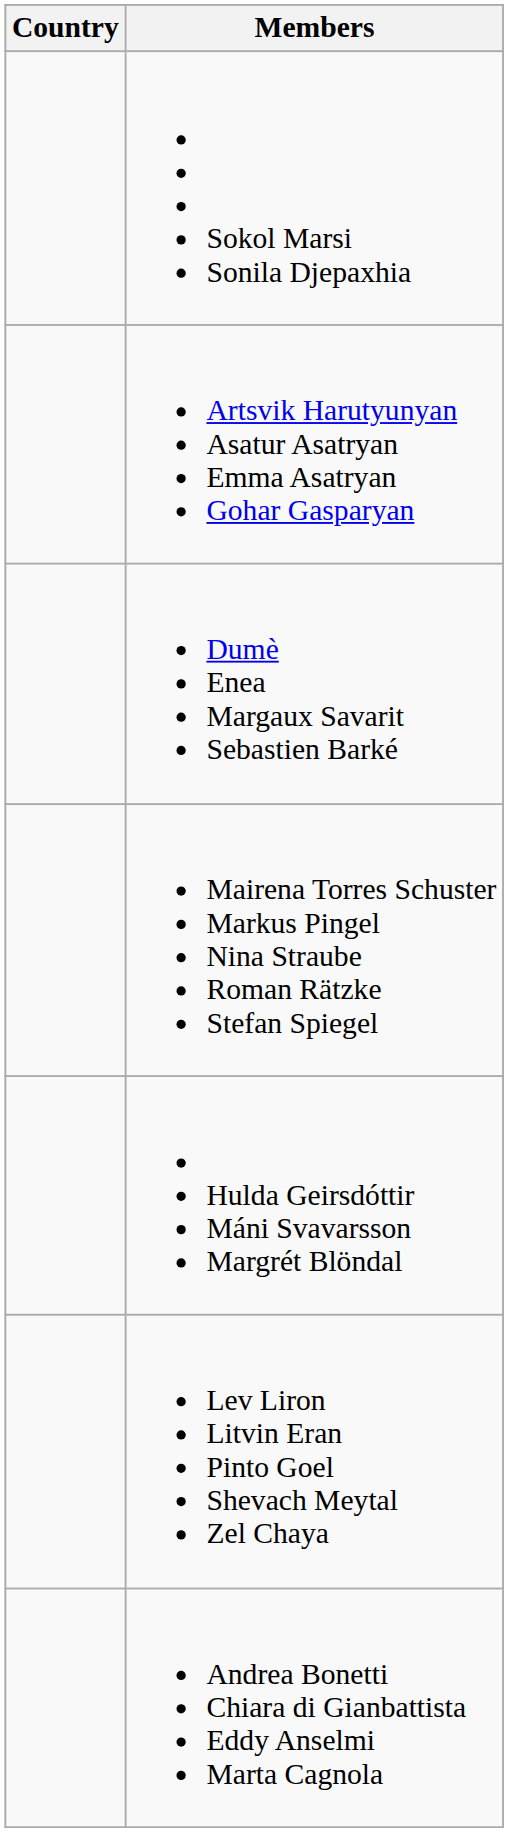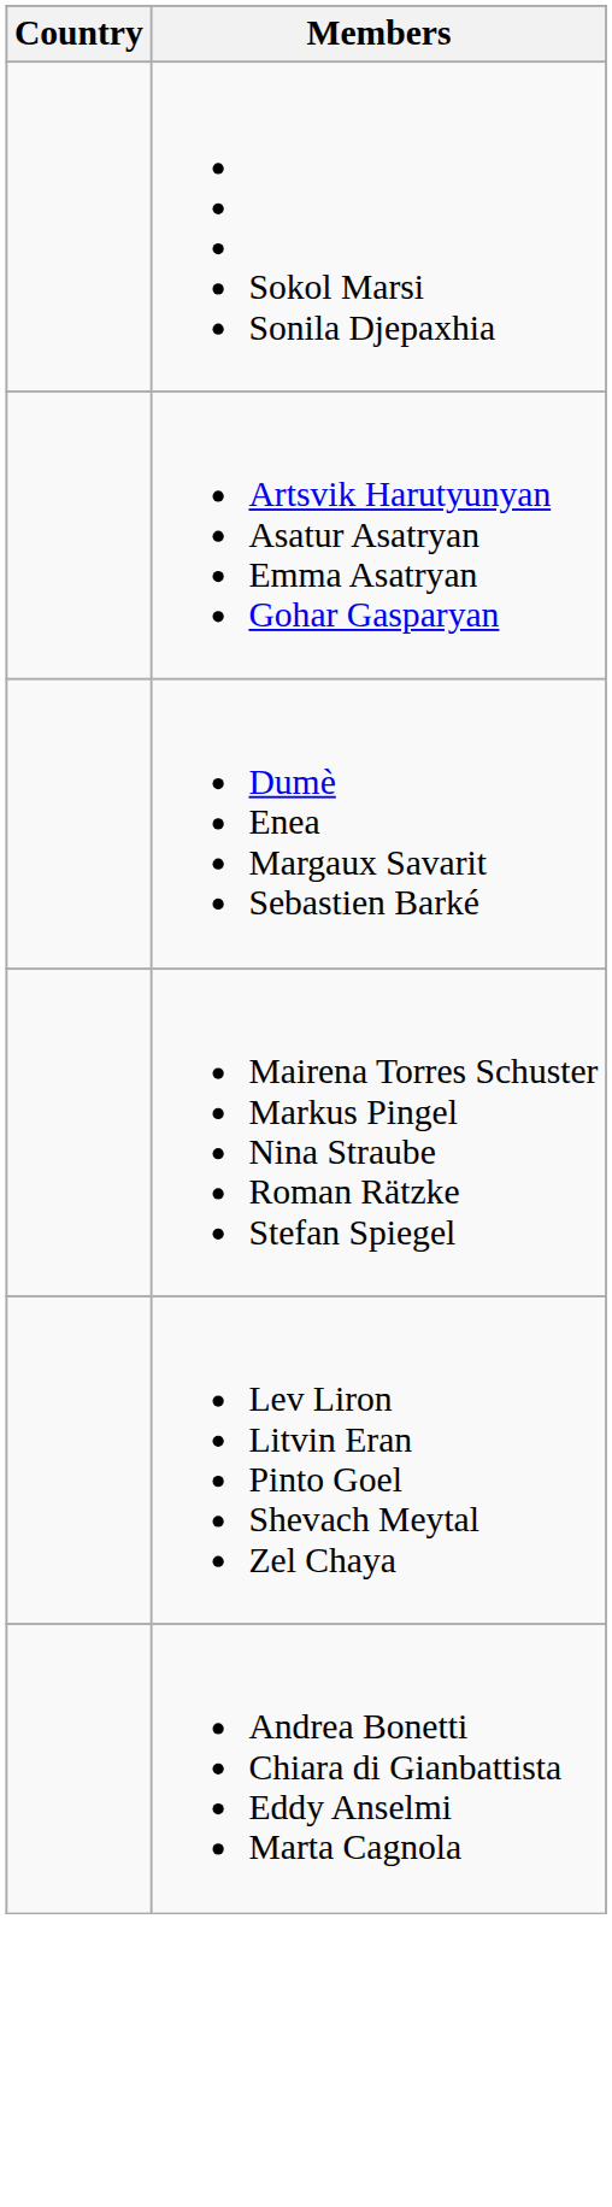 <table class="wikitable collapsible" style="margin: 1em auto 1em auto">
 <tr>
 <th>Country</th>
 <th>Members</th>
 </tr>
 <tr>
 <td></td>
 <td><br><ul><li></li><li></li><li></li><li>Sokol Marsi</li><li>Sonila Djepaxhia</li></ul></td>
 </tr>
 <tr>
 <td></td>
 <td><br><ul><li><a href='#'>Artsvik Harutyunyan</a></li><li>Asatur Asatryan</li><li>Emma Asatryan</li><li><a href='#'>Gohar Gasparyan</a></li></ul></td>
 </tr>
 <tr>
 <td></td>
 <td><br><ul><li><a href='#'>Dumè</a></li><li>Enea</li><li>Margaux Savarit</li><li>Sebastien Barké</li></ul></td>
 </tr>
 <tr>
 <td></td>
 <td><br><ul><li>Mairena Torres Schuster</li><li>Markus Pingel</li><li>Nina Straube</li><li>Roman Rätzke</li><li>Stefan Spiegel</li></ul></td>
 </tr>
 <tr>
 <td></td>
-<td><br><ul><li></li><li>Hulda Geirsdóttir</li><li>Máni Svavarsson</li><li>Margrét Blöndal</li></ul></td>
-</tr>
-<tr>
-<td></td>
 <td><br><ul><li>Lev Liron</li><li>Litvin Eran</li><li>Pinto Goel</li><li>Shevach Meytal</li><li>Zel Chaya</li></ul></td>
 </tr>
 <tr>
 <td></td>
 <td><br><ul><li>Andrea Bonetti</li><li>Chiara di Gianbattista</li><li>Eddy Anselmi</li><li>Marta Cagnola</li></ul></td>
 </tr>
 </table>
